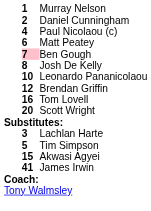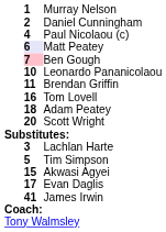 <table style="font-size: 90%" cellspacing="0" cellpadding="0">
 <tr>
 <th width="25"></th>
 <th width="25"></th>
 </tr>
 <tr>
 <td></td>
 <td><strong>1</strong></td>
 <td> Murray Nelson</td>
 </tr>
 <tr>
 <td></td>
 <td><strong>2</strong></td>
 <td> Daniel Cunningham</td>
 </tr>
 <tr>
 <td></td>
 <td><strong>4</strong></td>
 <td> Paul Nicolaou (c)</td>
 <td></td>
 </tr>
 <tr>
 <td></td>
-<td><strong>6</strong></td>
+<td style="background: lavender;"><strong>6</strong></td>
 <td> Matt Peatey</td>
 </tr>
 <tr>
 <td></td>
 <td style="background: pink;"><strong>7</strong></td>
 <td> Ben Gough</td>
 <td></td>
 <td></td>
 </tr>
 <tr>
 <td></td>
-<td><strong>8</strong></td>
-<td> Josh De Kelly</td>
-<td></td>
-<td></td>
-</tr>
-<tr>
-<td></td>
 <td><strong>10</strong></td>
 <td> Leonardo Pananicolaou</td>
 </tr>
 <tr>
 <td></td>
-<td><strong>12</strong></td>
+<td><strong>11</strong></td>
 <td> Brendan Griffin</td>
 </tr>
 <tr>
 <td></td>
 <td><strong>16</strong></td>
 <td> Tom Lovell</td>
+</tr>
+<tr>
+<td></td>
+<td><strong>18</strong></td>
+<td> Adam Peatey</td>
+<td></td>
+<td></td>
 </tr>
 <tr>
 <td></td>
 <td><strong>20</strong></td>
 <td> Scott Wright</td>
 </tr>
 <tr>
 <td colspan=4><strong>Substitutes:</strong></td>
 </tr>
 <tr>
 <td></td>
 <td><strong>3</strong></td>
 <td> Lachlan Harte</td>
 </tr>
 <tr>
 <td></td>
 <td><strong>5</strong></td>
 <td> Tim Simpson</td>
 <td></td>
 <td></td>
 </tr>
 <tr>
 <td></td>
 <td><strong>15</strong></td>
 <td> Akwasi Agyei</td>
 <td></td>
 <td></td>
 </tr>
 <tr>
 <td></td>
+<td><strong>17</strong></td>
+<td> Evan Daglis</td>
+<td></td>
+<td></td>
+</tr>
+<tr>
+<td></td>
 <td><strong>41</strong></td>
 <td> James Irwin</td>
 </tr>
 <tr>
 <td colspan=4><strong>Coach:</strong></td>
 </tr>
 <tr>
 <td colspan=4> <a href='#'>Tony Walmsley</a></td>
 </tr>
 </table>
